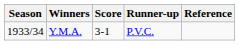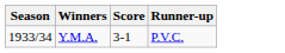 <table class="wikitable">
 <tr>
 <th>Season</th>
 <th>Winners</th>
 <th>Score</th>
 <th>Runner-up</th>
-<th>Reference</th>
 </tr>
 <tr>
 <td>1933/34</td>
 <td><a href='#'>Y.M.A.</a></td>
 <td>3-1</td>
 <td><a href='#'>P.V.C.</a></td>
-<td></td>
 </tr>
 </table>
